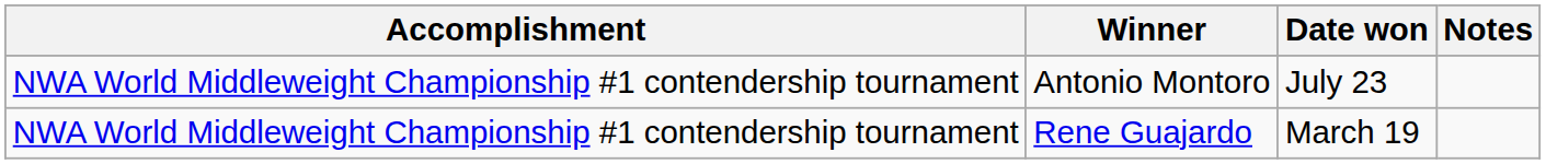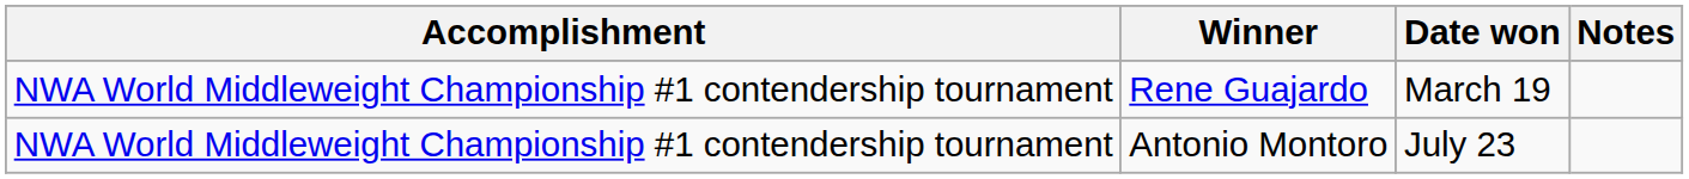 <table class="wikitable">
 <tr>
 <th>Accomplishment</th>
 <th>Winner</th>
 <th>Date won</th>
 <th>Notes</th>
 </tr>
 <tr>
 <td><a href='#'>NWA World Middleweight Championship</a> #1 contendership tournament</td>
+<td><a href='#'>Rene Guajardo</a></td>
+<td>March 19</td>
+<td></td>
+</tr>
+<tr>
+<td><a href='#'>NWA World Middleweight Championship</a> #1 contendership tournament</td>
 <td>Antonio Montoro</td>
 <td>July 23</td>
 <td></td>
 </tr>
-<tr>
-<td><a href='#'>NWA World Middleweight Championship</a> #1 contendership tournament</td>
-<td><a href='#'>Rene Guajardo</a></td>
-<td>March 19</td>
-<td></td>
-</tr>
 </table>
